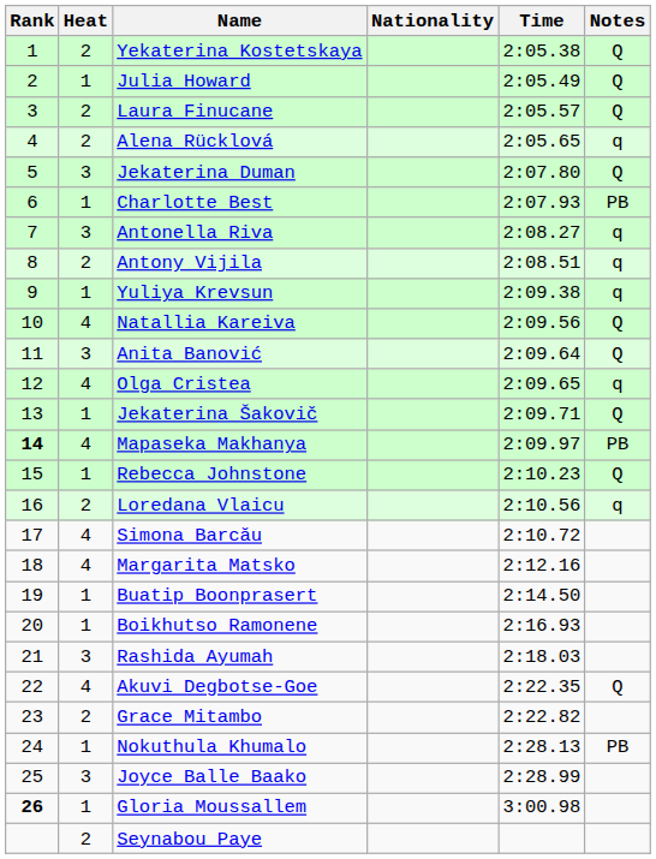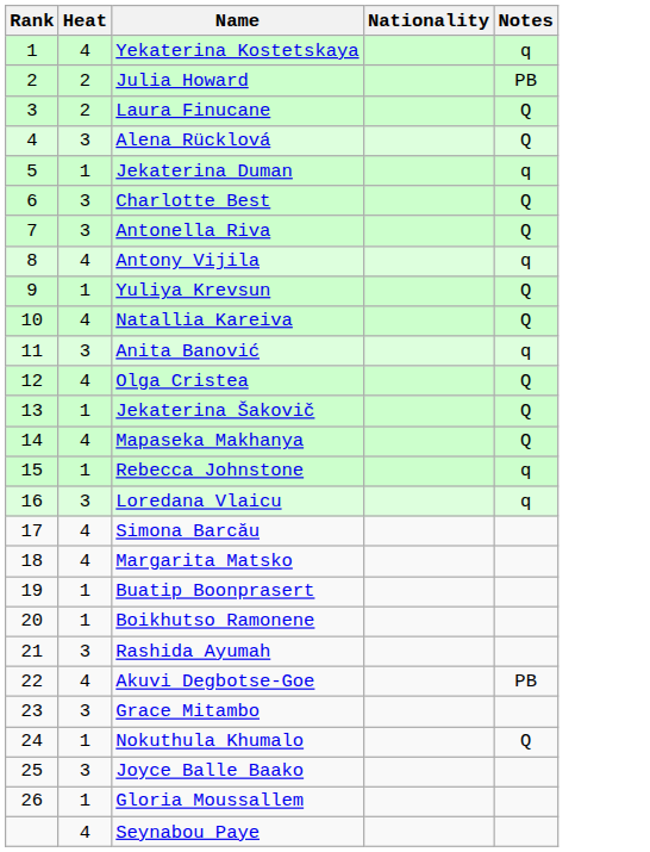 <table class="wikitable sortable" style="text-align:center">
 <tr>
 <th>Rank</th>
 <th>Heat</th>
 <th>Name</th>
 <th>Nationality</th>
-<th>Time</th>
 <th>Notes</th>
 </tr>
 <tr bgcolor=ccffcc>
 <td>1</td>
-<td>2</td>
+<td>4</td>
 <td align=left><a href='#'>Yekaterina Kostetskaya</a></td>
 <td align=left></td>
-<td>2:05.38</td>
-<td>Q</td>
+<td>q</td>
 </tr>
 <tr bgcolor=ccffcc>
 <td>2</td>
-<td>1</td>
+<td>2</td>
 <td align=left><a href='#'>Julia Howard</a></td>
 <td align=left></td>
-<td>2:05.49</td>
-<td>Q</td>
+<td>PB</td>
 </tr>
 <tr bgcolor=ccffcc>
 <td>3</td>
 <td>2</td>
 <td align=left><a href='#'>Laura Finucane</a></td>
 <td align=left></td>
-<td>2:05.57</td>
 <td>Q</td>
 </tr>
 <tr bgcolor=ddffdd>
 <td>4</td>
-<td>2</td>
+<td>3</td>
 <td align=left><a href='#'>Alena Rücklová</a></td>
 <td align=left></td>
-<td>2:05.65</td>
+<td>Q</td>
+</tr>
+<tr bgcolor=ccffcc>
+<td>5</td>
+<td>1</td>
+<td align=left><a href='#'>Jekaterina Duman</a></td>
+<td align=left></td>
 <td>q</td>
 </tr>
 <tr bgcolor=ccffcc>
-<td>5</td>
+<td>6</td>
 <td>3</td>
-<td align=left><a href='#'>Jekaterina Duman</a></td>
-<td align=left></td>
-<td>2:07.80</td>
-<td>Q</td>
-</tr>
-<tr bgcolor=ccffcc>
-<td>6</td>
-<td>1</td>
 <td align=left><a href='#'>Charlotte Best</a></td>
 <td align=left></td>
-<td>2:07.93</td>
-<td>PB</td>
+<td>Q</td>
 </tr>
 <tr bgcolor=ccffcc>
 <td>7</td>
 <td>3</td>
 <td align=left><a href='#'>Antonella Riva</a></td>
 <td align=left></td>
-<td>2:08.27</td>
-<td>q</td>
+<td>Q</td>
 </tr>
 <tr bgcolor=ddffdd>
 <td>8</td>
-<td>2</td>
+<td>4</td>
 <td align=left><a href='#'>Antony Vijila</a></td>
 <td align=left></td>
-<td>2:08.51</td>
 <td>q</td>
 </tr>
 <tr bgcolor=ccffcc>
 <td>9</td>
 <td>1</td>
 <td align=left><a href='#'>Yuliya Krevsun</a></td>
 <td align=left></td>
-<td>2:09.38</td>
-<td>q</td>
+<td>Q</td>
 </tr>
 <tr bgcolor=ccffcc>
 <td>10</td>
 <td>4</td>
 <td align=left><a href='#'>Natallia Kareiva</a></td>
 <td align=left></td>
-<td>2:09.56</td>
 <td>Q</td>
 </tr>
 <tr bgcolor=ddffdd>
 <td>11</td>
 <td>3</td>
 <td align=left><a href='#'>Anita Banović</a></td>
 <td align=left></td>
-<td>2:09.64</td>
-<td>Q</td>
+<td>q</td>
 </tr>
 <tr bgcolor=ccffcc>
 <td>12</td>
 <td>4</td>
 <td align=left><a href='#'>Olga Cristea</a></td>
 <td align=left></td>
-<td>2:09.65</td>
-<td>q</td>
+<td>Q</td>
 </tr>
 <tr bgcolor=ccffcc>
 <td>13</td>
 <td>1</td>
 <td align=left><a href='#'>Jekaterina Šakovič</a></td>
 <td align=left></td>
-<td>2:09.71</td>
 <td>Q</td>
 </tr>
 <tr bgcolor=ccffcc>
-<td><strong>14</strong></td>
+<td>14</td>
 <td>4</td>
 <td align=left><a href='#'>Mapaseka Makhanya</a></td>
 <td align=left></td>
-<td>2:09.97</td>
-<td>PB</td>
+<td>Q</td>
 </tr>
 <tr bgcolor=ccffcc>
 <td>15</td>
 <td>1</td>
 <td align=left><a href='#'>Rebecca Johnstone</a></td>
 <td align=left></td>
-<td>2:10.23</td>
-<td>Q</td>
+<td>q</td>
 </tr>
 <tr bgcolor=ddffdd>
 <td>16</td>
-<td>2</td>
+<td>3</td>
 <td align=left><a href='#'>Loredana Vlaicu</a></td>
 <td align=left></td>
-<td>2:10.56</td>
 <td>q</td>
 </tr>
 <tr>
 <td>17</td>
 <td>4</td>
 <td align=left><a href='#'>Simona Barcău</a></td>
 <td align=left></td>
-<td>2:10.72</td>
 <td></td>
 </tr>
 <tr>
 <td>18</td>
 <td>4</td>
 <td align=left><a href='#'>Margarita Matsko</a></td>
 <td align=left></td>
-<td>2:12.16</td>
 <td></td>
 </tr>
 <tr>
 <td>19</td>
 <td>1</td>
 <td align=left><a href='#'>Buatip Boonprasert</a></td>
 <td align=left></td>
-<td>2:14.50</td>
 <td></td>
 </tr>
 <tr>
 <td>20</td>
 <td>1</td>
 <td align=left><a href='#'>Boikhutso Ramonene</a></td>
 <td align=left></td>
-<td>2:16.93</td>
 <td></td>
 </tr>
 <tr>
 <td>21</td>
 <td>3</td>
 <td align=left><a href='#'>Rashida Ayumah</a></td>
 <td align=left></td>
-<td>2:18.03</td>
 <td></td>
 </tr>
 <tr>
 <td>22</td>
 <td>4</td>
 <td align=left><a href='#'>Akuvi Degbotse-Goe</a></td>
 <td align=left></td>
-<td>2:22.35</td>
-<td>Q</td>
+<td>PB</td>
 </tr>
 <tr>
 <td>23</td>
-<td>2</td>
+<td>3</td>
 <td align=left><a href='#'>Grace Mitambo</a></td>
 <td align=left></td>
-<td>2:22.82</td>
 <td></td>
 </tr>
 <tr>
 <td>24</td>
 <td>1</td>
 <td align=left><a href='#'>Nokuthula Khumalo</a></td>
 <td align=left></td>
-<td>2:28.13</td>
-<td>PB</td>
+<td>Q</td>
 </tr>
 <tr>
 <td>25</td>
 <td>3</td>
 <td align=left><a href='#'>Joyce Balle Baako</a></td>
 <td align=left></td>
-<td>2:28.99</td>
 <td></td>
 </tr>
 <tr>
-<td><strong>26</strong></td>
+<td>26</td>
 <td>1</td>
 <td align=left><a href='#'>Gloria Moussallem</a></td>
 <td align=left></td>
-<td>3:00.98</td>
 <td></td>
 </tr>
 <tr>
 <td></td>
-<td>2</td>
+<td>4</td>
 <td align=left><a href='#'>Seynabou Paye</a></td>
 <td align=left></td>
 <td></td>
-<td></td>
 </tr>
 </table>
